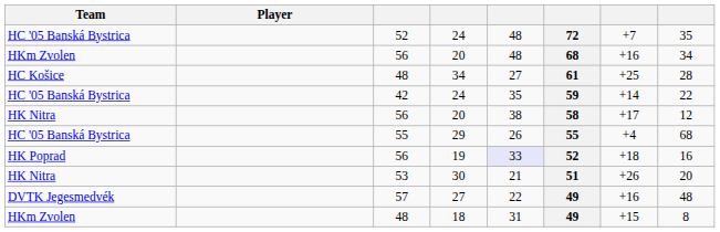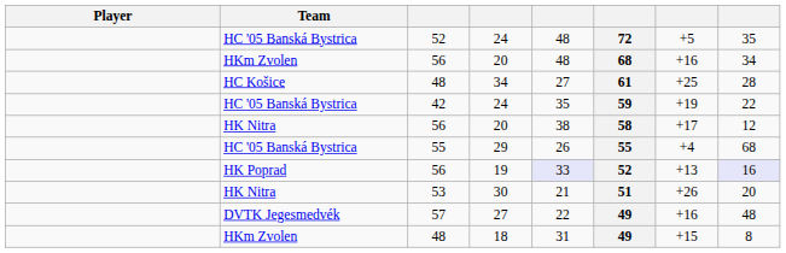 <table class="wikitable sortable" style="text-align: center">
 <tr>
+<th style="width: 15em;">Player</th>
 <th style="width: 13em;">Team</th>
-<th style="width: 15em;">Player</th>
 <th style="width: 4em;"></th>
 <th style="width: 4em;"></th>
 <th style="width: 4em;"></th>
 <th style="width: 4em;"></th>
 <th style="width: 4em;"></th>
 <th style="width: 4em;"></th>
 </tr>
 <tr>
+<td style="text-align:left;"> </td>
 <td style="text-align:left;"><a href='#'>HC '05 Banská Bystrica</a></td>
-<td style="text-align:left;"> </td>
 <td>52</td>
 <td>24</td>
 <td>48</td>
 <th>72</th>
-<td>+7</td>
+<td>+5</td>
 <td>35</td>
 </tr>
 <tr>
+<td style="text-align:left;"> </td>
 <td style="text-align:left;"><a href='#'>HKm Zvolen</a></td>
-<td style="text-align:left;"> </td>
 <td>56</td>
 <td>20</td>
 <td>48</td>
 <th>68</th>
 <td>+16</td>
 <td>34</td>
 </tr>
 <tr>
+<td style="text-align:left;"> </td>
 <td style="text-align:left;"><a href='#'>HC Košice</a></td>
-<td style="text-align:left;"> </td>
 <td>48</td>
 <td>34</td>
 <td>27</td>
 <th>61</th>
 <td>+25</td>
 <td>28</td>
 </tr>
 <tr>
+<td style="text-align:left;"> </td>
 <td style="text-align:left;"><a href='#'>HC '05 Banská Bystrica</a></td>
-<td style="text-align:left;"> </td>
 <td>42</td>
 <td>24</td>
 <td>35</td>
 <th>59</th>
-<td>+14</td>
+<td>+19</td>
 <td>22</td>
 </tr>
 <tr>
+<td style="text-align:left;"> </td>
 <td style="text-align:left;"><a href='#'>HK Nitra</a></td>
-<td style="text-align:left;"> </td>
 <td>56</td>
 <td>20</td>
 <td>38</td>
 <th>58</th>
 <td>+17</td>
 <td>12</td>
 </tr>
 <tr>
+<td style="text-align:left;"> </td>
 <td style="text-align:left;"><a href='#'>HC '05 Banská Bystrica</a></td>
-<td style="text-align:left;"> </td>
 <td>55</td>
 <td>29</td>
 <td>26</td>
 <th>55</th>
 <td>+4</td>
 <td>68</td>
 </tr>
 <tr>
+<td style="text-align:left;"> </td>
 <td style="text-align:left;"><a href='#'>HK Poprad</a></td>
-<td style="text-align:left;"> </td>
 <td>56</td>
 <td>19</td>
 <td style="background: lavender;">33</td>
 <th>52</th>
-<td>+18</td>
-<td>16</td>
+<td>+13</td>
+<td style="background: lavender;">16</td>
 </tr>
 <tr>
+<td style="text-align:left;"> </td>
 <td style="text-align:left;"><a href='#'>HK Nitra</a></td>
-<td style="text-align:left;"> </td>
 <td>53</td>
 <td>30</td>
 <td>21</td>
 <th>51</th>
 <td>+26</td>
 <td>20</td>
 </tr>
 <tr>
+<td style="text-align:left;"> </td>
 <td style="text-align:left;"><a href='#'>DVTK Jegesmedvék</a></td>
-<td style="text-align:left;"> </td>
 <td>57</td>
 <td>27</td>
 <td>22</td>
 <th>49</th>
 <td>+16</td>
 <td>48</td>
 </tr>
 <tr>
+<td style="text-align:left;"> </td>
 <td style="text-align:left;"><a href='#'>HKm Zvolen</a></td>
-<td style="text-align:left;"> </td>
 <td>48</td>
 <td>18</td>
 <td>31</td>
 <th>49</th>
 <td>+15</td>
 <td>8</td>
 </tr>
 </table>
